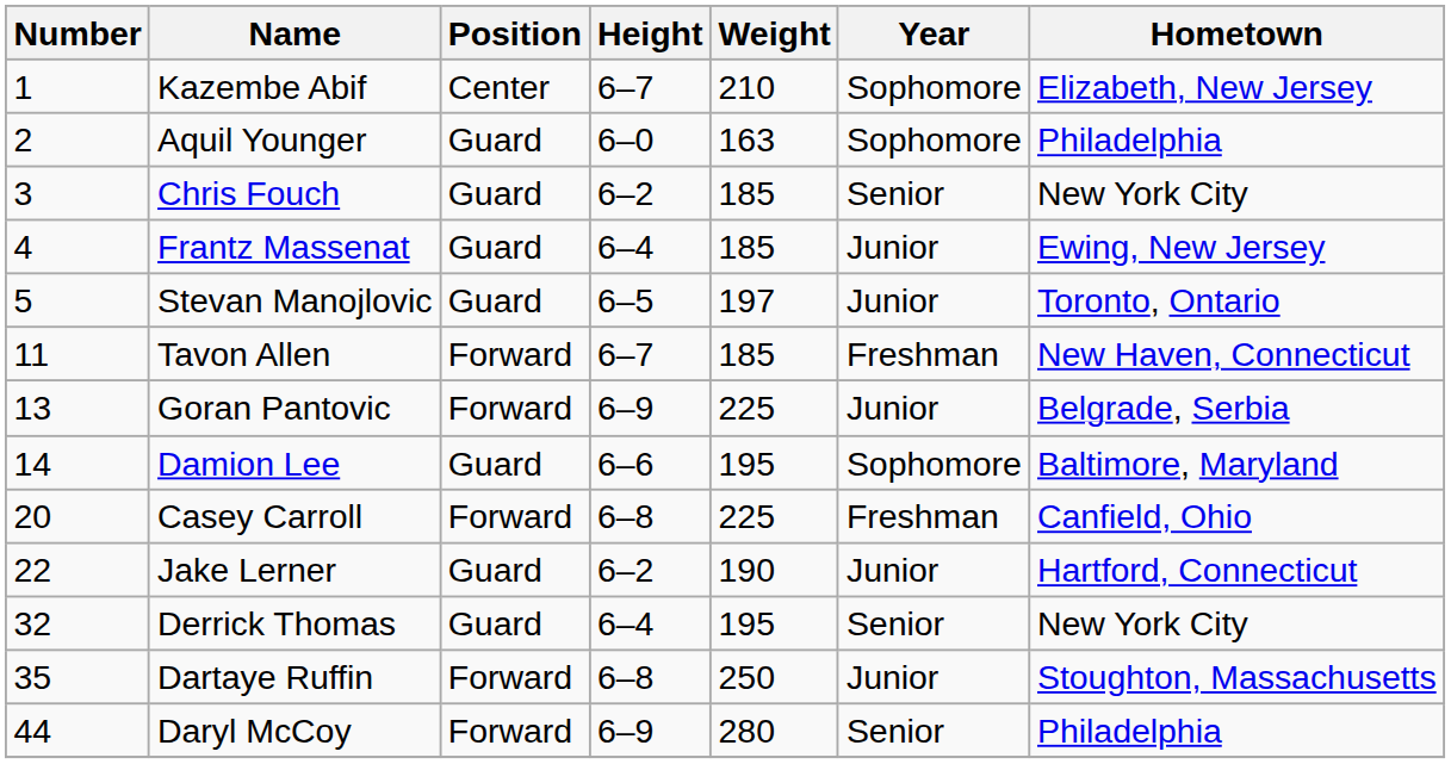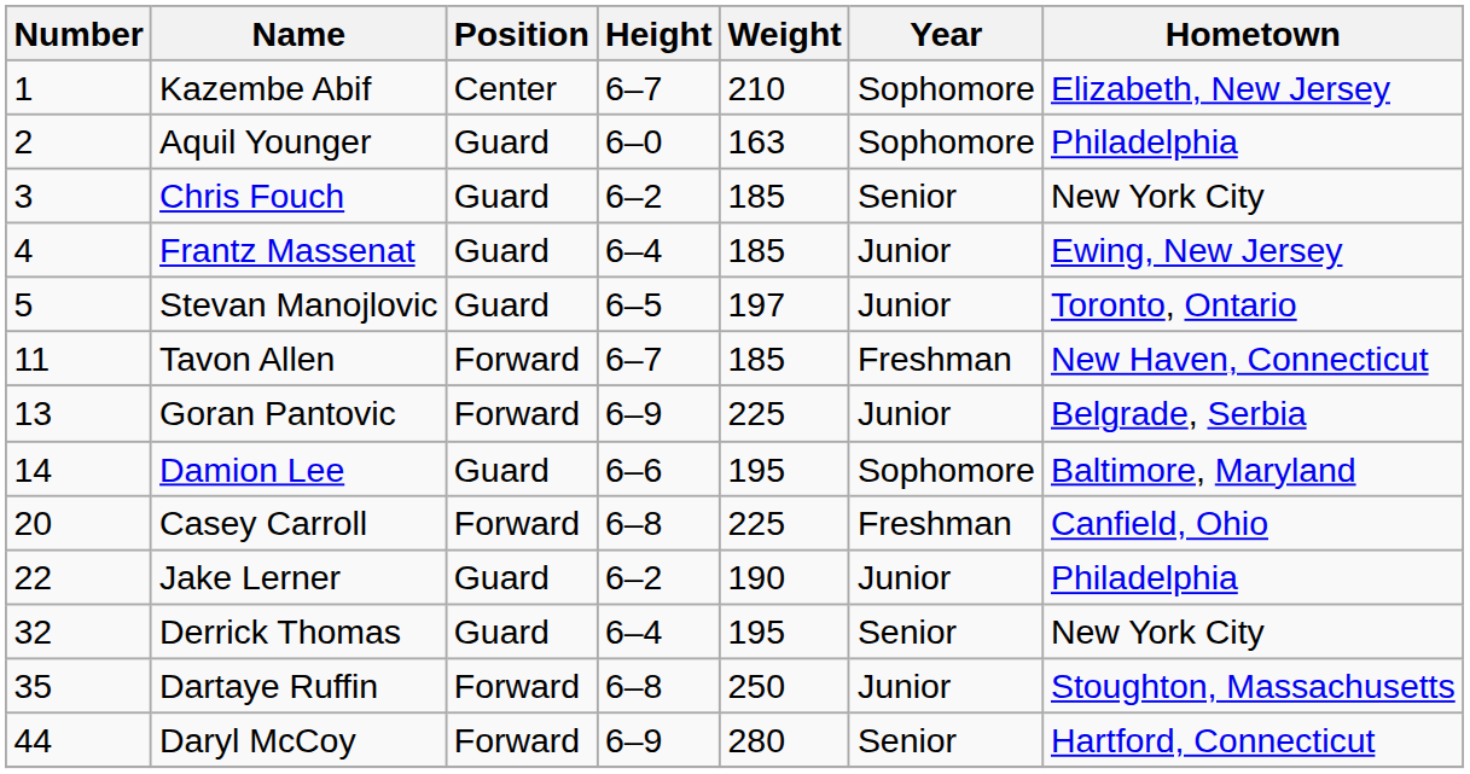 <table class="wikitable" style="font-size: 95%;">
 <tr>
 <th>Number</th>
 <th>Name</th>
 <th>Position</th>
 <th>Height</th>
 <th>Weight</th>
 <th>Year</th>
 <th>Hometown</th>
 </tr>
 <tr>
 <td>1</td>
 <td>Kazembe Abif</td>
 <td>Center</td>
 <td>6–7</td>
 <td>210</td>
 <td>Sophomore</td>
 <td><a href='#'>Elizabeth, New Jersey</a></td>
 </tr>
 <tr>
 <td>2</td>
 <td>Aquil Younger</td>
 <td>Guard</td>
 <td>6–0</td>
 <td>163</td>
 <td>Sophomore</td>
 <td><a href='#'>Philadelphia</a></td>
 </tr>
 <tr>
 <td>3</td>
 <td><a href='#'>Chris Fouch</a></td>
 <td>Guard</td>
 <td>6–2</td>
 <td>185</td>
 <td>Senior</td>
 <td>New York City</td>
 </tr>
 <tr>
 <td>4</td>
 <td><a href='#'>Frantz Massenat</a></td>
 <td>Guard</td>
 <td>6–4</td>
 <td>185</td>
 <td>Junior</td>
 <td><a href='#'>Ewing, New Jersey</a></td>
 </tr>
 <tr>
 <td>5</td>
 <td>Stevan Manojlovic</td>
 <td>Guard</td>
 <td>6–5</td>
 <td>197</td>
 <td>Junior</td>
 <td><a href='#'>Toronto</a>, <a href='#'>Ontario</a></td>
 </tr>
 <tr>
 <td>11</td>
 <td>Tavon Allen</td>
 <td>Forward</td>
 <td>6–7</td>
 <td>185</td>
 <td>Freshman</td>
 <td><a href='#'>New Haven, Connecticut</a></td>
 </tr>
 <tr>
 <td>13</td>
 <td>Goran Pantovic</td>
 <td>Forward</td>
 <td>6–9</td>
 <td>225</td>
 <td>Junior</td>
 <td><a href='#'>Belgrade</a>, <a href='#'>Serbia</a></td>
 </tr>
 <tr>
 <td>14</td>
 <td><a href='#'>Damion Lee</a></td>
 <td>Guard</td>
 <td>6–6</td>
 <td>195</td>
 <td>Sophomore</td>
 <td><a href='#'>Baltimore</a>, <a href='#'>Maryland</a></td>
 </tr>
 <tr>
 <td>20</td>
 <td>Casey Carroll</td>
 <td>Forward</td>
 <td>6–8</td>
 <td>225</td>
 <td>Freshman</td>
 <td><a href='#'>Canfield, Ohio</a></td>
 </tr>
 <tr>
 <td>22</td>
 <td>Jake Lerner</td>
 <td>Guard</td>
 <td>6–2</td>
 <td>190</td>
 <td>Junior</td>
-<td><a href='#'>Hartford, Connecticut</a></td>
+<td><a href='#'>Philadelphia</a></td>
 </tr>
 <tr>
 <td>32</td>
 <td>Derrick Thomas</td>
 <td>Guard</td>
 <td>6–4</td>
 <td>195</td>
 <td>Senior</td>
 <td>New York City</td>
 </tr>
 <tr>
 <td>35</td>
 <td>Dartaye Ruffin</td>
 <td>Forward</td>
 <td>6–8</td>
 <td>250</td>
 <td>Junior</td>
 <td><a href='#'>Stoughton, Massachusetts</a></td>
 </tr>
 <tr>
 <td>44</td>
 <td>Daryl McCoy</td>
 <td>Forward</td>
 <td>6–9</td>
 <td>280</td>
 <td>Senior</td>
-<td><a href='#'>Philadelphia</a></td>
+<td><a href='#'>Hartford, Connecticut</a></td>
 </tr>
 <tr>
 </tr>
 </table>
